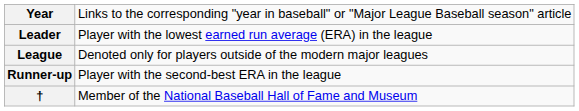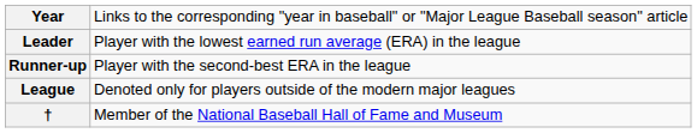 <table class="wikitable">
 <tr>
 <th scope="row">Year</th>
 <td>Links to the corresponding "year in baseball" or "Major League Baseball season" article</td>
 </tr>
 <tr>
 <th scope="row">Leader</th>
 <td>Player with the lowest <a href='#'>earned run average</a> (ERA) in the league</td>
 </tr>
 <tr>
+<th scope="row">Runner-up</th>
+<td>Player with the second-best ERA in the league</td>
+</tr>
+<tr>
 <th scope="row">League</th>
 <td>Denoted only for players outside of the modern major leagues</td>
-</tr>
-<tr>
-<th scope="row">Runner-up</th>
-<td>Player with the second-best ERA in the league</td>
 </tr>
 <tr>
 <th scope="row">†</th>
 <td>Member of the <a href='#'>National Baseball Hall of Fame and Museum</a></td>
 </tr>
 </table>
